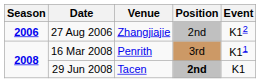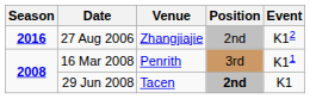 <table class="wikitable" style="text-align:center; font-size:95%;">
 <tr>
 <th>Season</th>
 <th>Date</th>
 <th>Venue</th>
 <th>Position</th>
 <th>Event</th>
 </tr>
 <tr>
-<td><strong><a href='#'>2006</a></strong></td>
+<td><strong><a href='#'>2016</a></strong></td>
 <td align=right>27 Aug 2006</td>
 <td align=left><a href='#'>Zhangjiajie</a></td>
 <td bgcolor=silver>2nd</td>
 <td>K1<sup><a href='#'>2</a></sup></td>
 </tr>
 <tr>
 <td rowspan=2><strong><a href='#'>2008</a></strong></td>
 <td align=right>16 Mar 2008</td>
 <td align=left><a href='#'>Penrith</a></td>
 <td bgcolor=cc9966>3rd</td>
 <td>K1<sup><a href='#'>1</a></sup></td>
 </tr>
 <tr>
 <td align=right>29 Jun 2008</td>
 <td align=left><a href='#'>Tacen</a></td>
 <td bgcolor=silver><strong>2nd</strong></td>
 <td>K1</td>
 </tr>
 </table>
